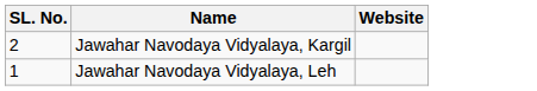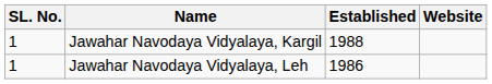 <table class="wikitable sortable mw-collapsible">
 <tr>
 <th>SL. No.</th>
 <th>Name</th>
+<th>Established</th>
 <th>Website</th>
 </tr>
 <tr>
-<td>2</td>
+<td>1</td>
 <td>Jawahar Navodaya Vidyalaya, Kargil</td>
+<td>1988</td>
 <td></td>
 </tr>
 <tr>
 <td>1</td>
 <td>Jawahar Navodaya Vidyalaya, Leh</td>
+<td>1986</td>
 <td></td>
 </tr>
 </table>
